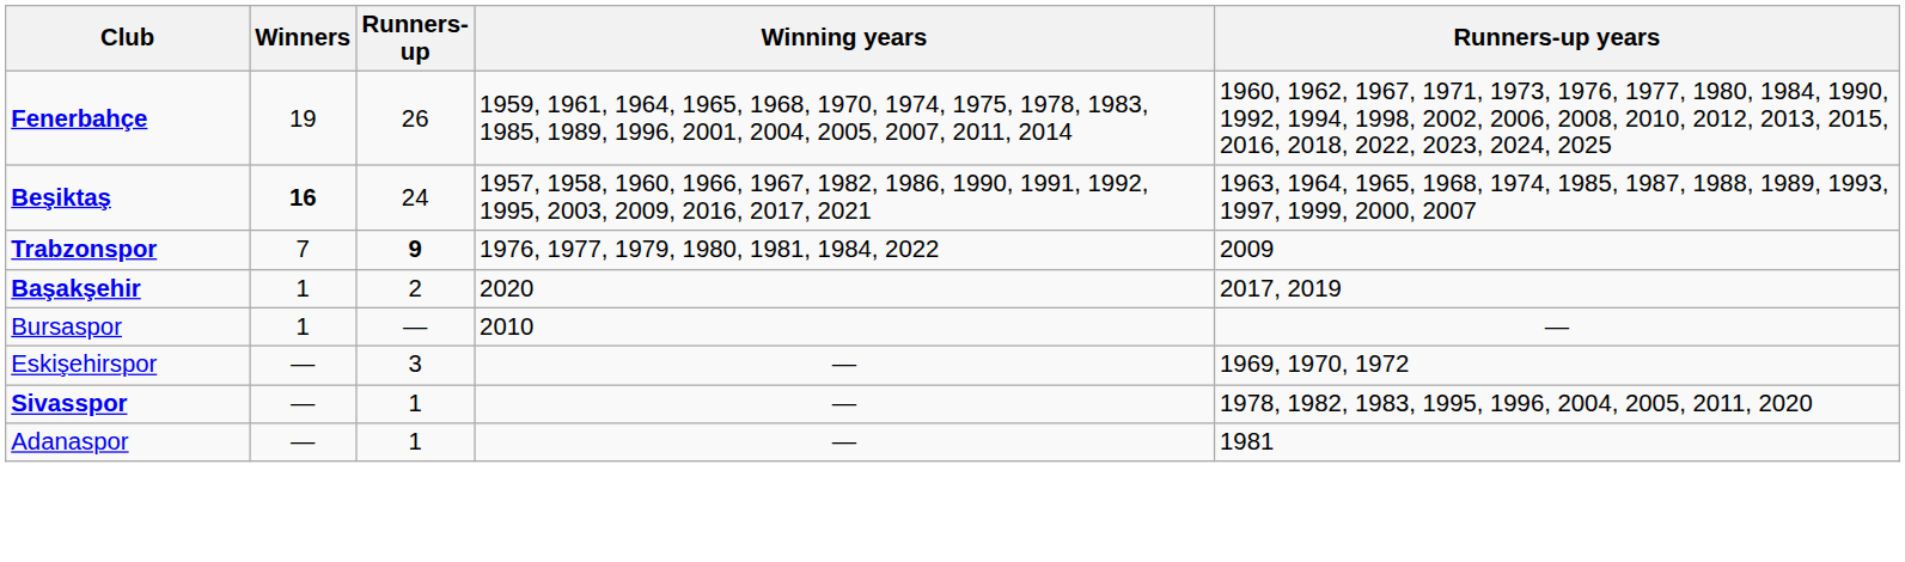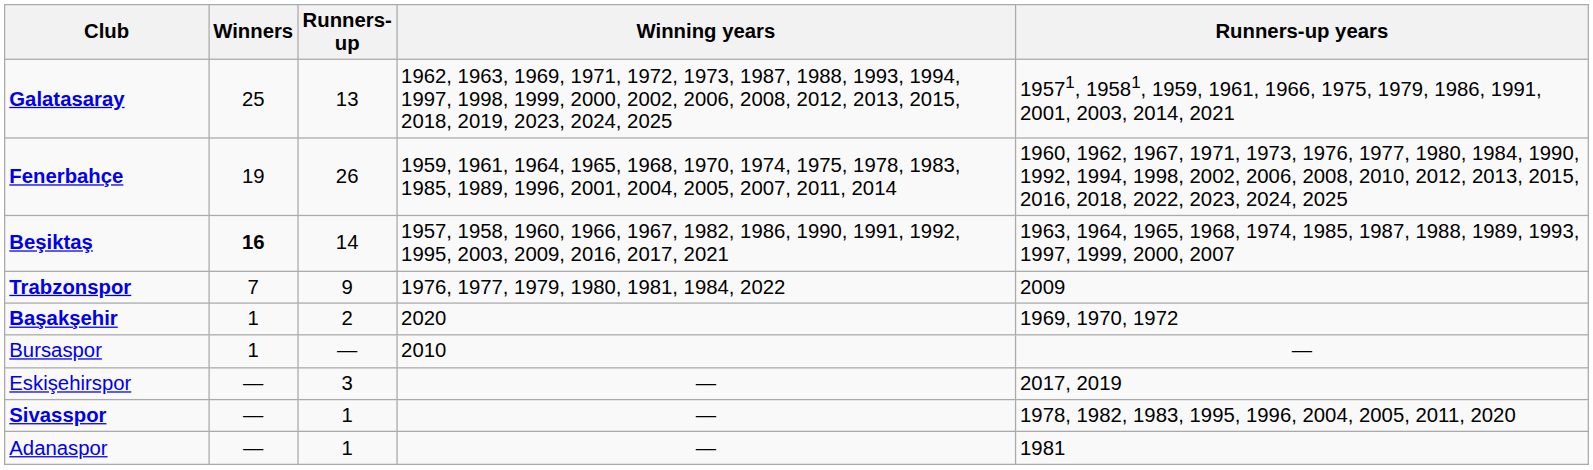 <table class="wikitable sortable">
 <tr>
 <th scope="col" style="width:13%;">Club</th>
 <th scope="col" style="width:5%;">Winners</th>
 <th scope="col" style="width:5%;">Runners-up</th>
 <th scope="col" style="width:40%;">Winning years</th>
 <th scope="col" style="width:50%;">Runners-up years</th>
+</tr>
+<tr>
+<td scope="row"><strong><a href='#'>Galatasaray</a></strong><br></td>
+<td align=center>25</td>
+<td align=center>13</td>
+<td>1962, 1963, 1969, 1971, 1972, 1973, 1987, 1988, 1993, 1994, 1997, 1998, 1999, 2000, 2002, 2006, 2008, 2012, 2013, 2015, 2018, 2019, 2023, 2024, 2025</td>
+<td>1957<sup>1</sup>, 1958<sup>1</sup>, 1959, 1961, 1966, 1975, 1979, 1986, 1991, 2001, 2003, 2014, 2021</td>
 </tr>
 <tr>
 <td scope="row"><strong><a href='#'>Fenerbahçe</a></strong><br></td>
 <td align="center">19</td>
 <td align="center">26</td>
 <td>1959, 1961, 1964, 1965, 1968, 1970, 1974, 1975, 1978, 1983, 1985, 1989, 1996, 2001, 2004, 2005, 2007, 2011, 2014</td>
 <td>1960, 1962, 1967, 1971, 1973, 1976, 1977, 1980, 1984, 1990, 1992, 1994, 1998, 2002, 2006, 2008, 2010, 2012, 2013, 2015, 2016, 2018, 2022, 2023, 2024, 2025</td>
 </tr>
 <tr>
 <td scope="row"><strong><a href='#'>Beşiktaş</a></strong><br></td>
 <td align="center"><strong>16</strong></td>
-<td align=center>24</td>
+<td align=center>14</td>
 <td>1957, 1958, 1960, 1966, 1967,  1982, 1986, 1990, 1991, 1992, 1995, 2003, 2009, 2016, 2017, 2021</td>
 <td>1963, 1964, 1965, 1968, 1974, 1985, 1987, 1988, 1989, 1993, 1997, 1999, 2000, 2007</td>
 </tr>
 <tr>
 <td scope="row"><strong><a href='#'>Trabzonspor</a></strong><br></td>
 <td align="center">7</td>
-<td align=center><strong>9</strong></td>
+<td align=center>9</td>
 <td>1976, 1977, 1979, 1980, 1981, 1984, 2022</td>
 <td>2009</td>
 </tr>
 <tr>
 <td scope="row"><strong><a href='#'>Başakşehir</a></strong></td>
 <td align=center>1</td>
 <td align=center>2</td>
 <td>2020</td>
-<td>2017, 2019</td>
+<td>1969, 1970, 1972</td>
 </tr>
 <tr>
 <td scope="row"><a href='#'>Bursaspor</a></td>
 <td align=center>1</td>
 <td align=center>—</td>
 <td>2010</td>
 <td align=center>—</td>
 </tr>
 <tr>
 <td scope="row"><a href='#'>Eskişehirspor</a></td>
 <td align=center>—</td>
 <td align=center>3</td>
 <td align=center>—</td>
-<td>1969, 1970, 1972</td>
+<td>2017, 2019</td>
 </tr>
 <tr>
 <td scope="row"><strong><a href='#'>Sivasspor</a></strong></td>
 <td align="center">—</td>
 <td align="center">1</td>
 <td align="center">—</td>
 <td>1978, 1982, 1983, 1995, 1996, 2004, 2005, 2011, 2020</td>
 </tr>
 <tr>
 <td scope="row"><a href='#'>Adanaspor</a></td>
 <td align=center>—</td>
 <td align=center>1</td>
 <td align=center>—</td>
 <td>1981</td>
 </tr>
 </table>
